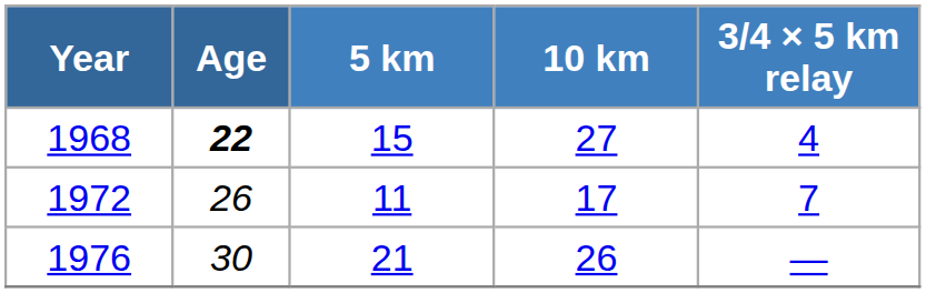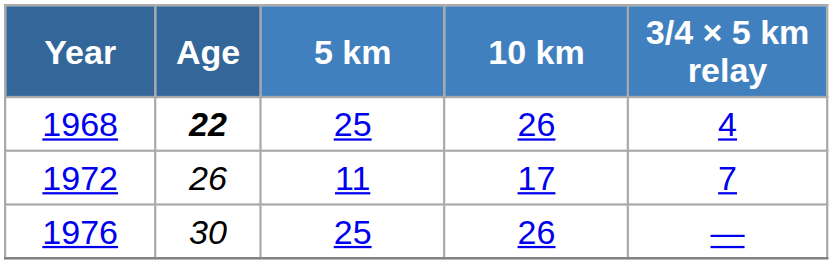 <table class="wikitable" style="font-size:95%; text-align:center; border:grey solid 1px; border-collapse:collapse; background:#ffffff;">
 <tr>
 <th style="background-color:#369; color:white; width:60px;"> Year </th>
 <th style="background-color:#369; color:white; width:40px;"> Age </th>
 <th style="background-color:#4180be; color:white; width:75px;"> 5 km </th>
 <th style="background-color:#4180be; color:white; width:75px;"> 10 km </th>
 <th style="background-color:#4180be; color:white; width:75px;"> 3/4 × 5 km <br> relay </th>
 </tr>
 <tr>
 <td><a href='#'>1968</a></td>
 <td><strong><em>22</em></strong></td>
-<td><a href='#'>15</a></td>
-<td><a href='#'>27</a></td>
+<td><a href='#'>25</a></td>
+<td><a href='#'>26</a></td>
 <td><a href='#'>4</a></td>
 </tr>
 <tr>
 <td><a href='#'>1972</a></td>
 <td><em>26</em></td>
 <td><a href='#'>11</a></td>
 <td><a href='#'>17</a></td>
 <td><a href='#'>7</a></td>
 </tr>
 <tr>
 <td><a href='#'>1976</a></td>
 <td><em>30</em></td>
-<td><a href='#'>21</a></td>
+<td><a href='#'>25</a></td>
 <td><a href='#'>26</a></td>
 <td><a href='#'>—</a></td>
 </tr>
 <tr>
 </tr>
 </table>
